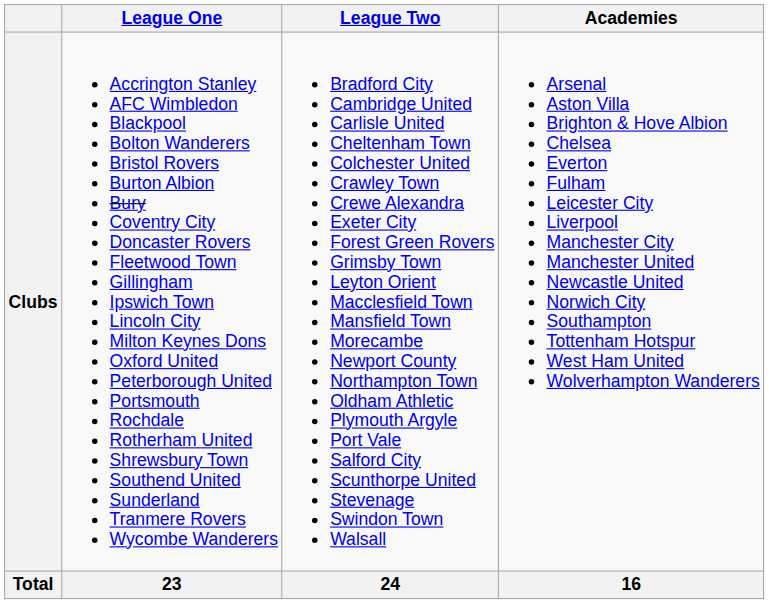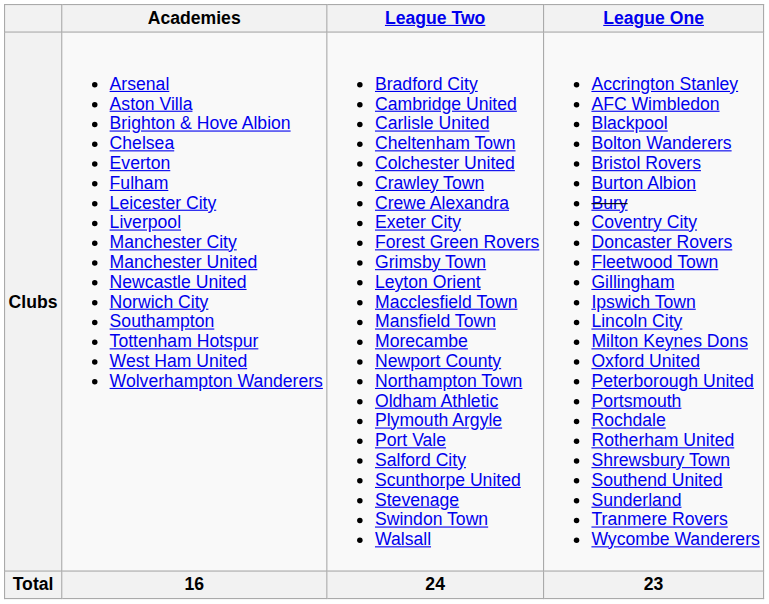 <table class="wikitable">
 <tr>
 <th></th>
+<th>Academies</th>
+<th><a href='#'>League Two</a></th>
 <th><a href='#'>League One</a></th>
-<th><a href='#'>League Two</a></th>
-<th>Academies</th>
 </tr>
 <tr>
 <th>Clubs</th>
+<td valign="top"><br><ul><li><a href='#'>Arsenal</a></li><li><a href='#'>Aston Villa</a></li><li><a href='#'>Brighton & Hove Albion</a></li><li><a href='#'>Chelsea</a></li><li><a href='#'>Everton</a></li><li><a href='#'>Fulham</a></li><li><a href='#'>Leicester City</a></li><li><a href='#'>Liverpool</a></li><li><a href='#'>Manchester City</a></li><li><a href='#'>Manchester United</a></li><li><a href='#'>Newcastle United</a></li><li><a href='#'>Norwich City</a></li><li><a href='#'>Southampton</a></li><li><a href='#'>Tottenham Hotspur</a></li><li><a href='#'>West Ham United</a></li><li><a href='#'>Wolverhampton Wanderers</a></li></ul></td>
+<td><br><ul><li><a href='#'>Bradford City</a></li><li><a href='#'>Cambridge United</a></li><li><a href='#'>Carlisle United</a></li><li><a href='#'>Cheltenham Town</a></li><li><a href='#'>Colchester United</a></li><li><a href='#'>Crawley Town</a></li><li><a href='#'>Crewe Alexandra</a></li><li><a href='#'>Exeter City</a></li><li><a href='#'>Forest Green Rovers</a></li><li><a href='#'>Grimsby Town</a></li><li><a href='#'>Leyton Orient</a></li><li><a href='#'>Macclesfield Town</a></li><li><a href='#'>Mansfield Town</a></li><li><a href='#'>Morecambe</a></li><li><a href='#'>Newport County</a></li><li><a href='#'>Northampton Town</a></li><li><a href='#'>Oldham Athletic</a></li><li><a href='#'>Plymouth Argyle</a></li><li><a href='#'>Port Vale</a></li><li><a href='#'>Salford City</a></li><li><a href='#'>Scunthorpe United</a></li><li><a href='#'>Stevenage</a></li><li><a href='#'>Swindon Town</a></li><li><a href='#'>Walsall</a></li></ul></td>
 <td><br><ul><li><a href='#'>Accrington Stanley</a></li><li><a href='#'>AFC Wimbledon</a></li><li><a href='#'>Blackpool</a></li><li><a href='#'>Bolton Wanderers</a></li><li><a href='#'>Bristol Rovers</a></li><li><a href='#'>Burton Albion</a></li><li><s><a href='#'>Bury</a></s></li><li><a href='#'>Coventry City</a></li><li><a href='#'>Doncaster Rovers</a></li><li><a href='#'>Fleetwood Town</a></li><li><a href='#'>Gillingham</a></li><li><a href='#'>Ipswich Town</a></li><li><a href='#'>Lincoln City</a></li><li><a href='#'>Milton Keynes Dons</a></li><li><a href='#'>Oxford United</a></li><li><a href='#'>Peterborough United</a></li><li><a href='#'>Portsmouth</a></li><li><a href='#'>Rochdale</a></li><li><a href='#'>Rotherham United</a></li><li><a href='#'>Shrewsbury Town</a></li><li><a href='#'>Southend United</a></li><li><a href='#'>Sunderland</a></li><li><a href='#'>Tranmere Rovers</a></li><li><a href='#'>Wycombe Wanderers</a></li></ul></td>
-<td><br><ul><li><a href='#'>Bradford City</a></li><li><a href='#'>Cambridge United</a></li><li><a href='#'>Carlisle United</a></li><li><a href='#'>Cheltenham Town</a></li><li><a href='#'>Colchester United</a></li><li><a href='#'>Crawley Town</a></li><li><a href='#'>Crewe Alexandra</a></li><li><a href='#'>Exeter City</a></li><li><a href='#'>Forest Green Rovers</a></li><li><a href='#'>Grimsby Town</a></li><li><a href='#'>Leyton Orient</a></li><li><a href='#'>Macclesfield Town</a></li><li><a href='#'>Mansfield Town</a></li><li><a href='#'>Morecambe</a></li><li><a href='#'>Newport County</a></li><li><a href='#'>Northampton Town</a></li><li><a href='#'>Oldham Athletic</a></li><li><a href='#'>Plymouth Argyle</a></li><li><a href='#'>Port Vale</a></li><li><a href='#'>Salford City</a></li><li><a href='#'>Scunthorpe United</a></li><li><a href='#'>Stevenage</a></li><li><a href='#'>Swindon Town</a></li><li><a href='#'>Walsall</a></li></ul></td>
-<td valign="top"><br><ul><li><a href='#'>Arsenal</a></li><li><a href='#'>Aston Villa</a></li><li><a href='#'>Brighton & Hove Albion</a></li><li><a href='#'>Chelsea</a></li><li><a href='#'>Everton</a></li><li><a href='#'>Fulham</a></li><li><a href='#'>Leicester City</a></li><li><a href='#'>Liverpool</a></li><li><a href='#'>Manchester City</a></li><li><a href='#'>Manchester United</a></li><li><a href='#'>Newcastle United</a></li><li><a href='#'>Norwich City</a></li><li><a href='#'>Southampton</a></li><li><a href='#'>Tottenham Hotspur</a></li><li><a href='#'>West Ham United</a></li><li><a href='#'>Wolverhampton Wanderers</a></li></ul></td>
 </tr>
 <tr>
 <th>Total</th>
+<th>16</th>
+<th>24</th>
 <th>23</th>
-<th>24</th>
-<th>16</th>
 </tr>
 </table>
